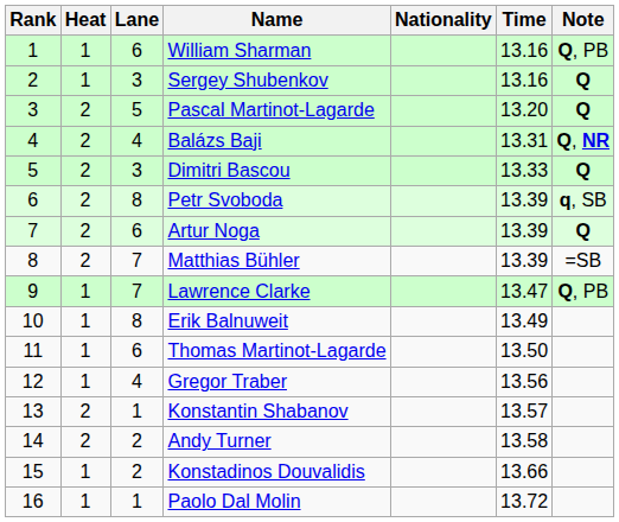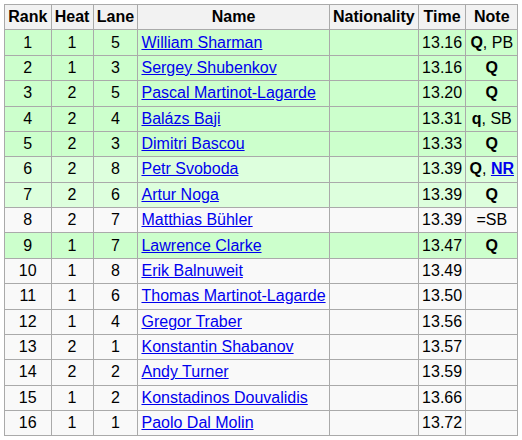 <table class="wikitable sortable" style="text-align:center">
 <tr>
 <th>Rank</th>
 <th>Heat</th>
 <th>Lane</th>
 <th>Name</th>
 <th>Nationality</th>
 <th>Time</th>
 <th>Note</th>
 </tr>
 <tr bgcolor=ccffcc>
 <td>1</td>
 <td>1</td>
-<td>6</td>
+<td>5</td>
 <td align=left><a href='#'>William Sharman</a></td>
 <td align=left></td>
 <td>13.16</td>
 <td><strong>Q</strong>, PB</td>
 </tr>
 <tr bgcolor=ccffcc>
 <td>2</td>
 <td>1</td>
 <td>3</td>
 <td align=left><a href='#'>Sergey Shubenkov</a></td>
 <td align=left></td>
 <td>13.16</td>
 <td><strong>Q</strong></td>
 </tr>
 <tr bgcolor=ccffcc>
 <td>3</td>
 <td>2</td>
 <td>5</td>
 <td align=left><a href='#'>Pascal Martinot-Lagarde</a></td>
 <td align=left></td>
 <td>13.20</td>
 <td><strong>Q</strong></td>
 </tr>
 <tr bgcolor=ccffcc>
 <td>4</td>
 <td>2</td>
 <td>4</td>
 <td align=left><a href='#'>Balázs Baji</a></td>
 <td align=left></td>
 <td>13.31</td>
-<td><strong>Q</strong>, <strong><a href='#'>NR</a></strong></td>
+<td><strong>q</strong>, SB</td>
 </tr>
 <tr bgcolor=ccffcc>
 <td>5</td>
 <td>2</td>
 <td>3</td>
 <td align=left><a href='#'>Dimitri Bascou</a></td>
 <td align=left></td>
 <td>13.33</td>
 <td><strong>Q</strong></td>
 </tr>
 <tr bgcolor=ddffdd>
 <td>6</td>
 <td>2</td>
 <td>8</td>
 <td align=left><a href='#'>Petr Svoboda</a></td>
 <td align=left></td>
 <td>13.39</td>
-<td><strong>q</strong>, SB</td>
+<td><strong>Q</strong>, <strong><a href='#'>NR</a></strong></td>
 </tr>
 <tr bgcolor=ddffdd>
 <td>7</td>
 <td>2</td>
 <td>6</td>
 <td align=left><a href='#'>Artur Noga</a></td>
 <td align=left></td>
 <td>13.39</td>
 <td><strong>Q</strong></td>
 </tr>
 <tr>
 <td>8</td>
 <td>2</td>
 <td>7</td>
 <td align=left><a href='#'>Matthias Bühler</a></td>
 <td align=left></td>
 <td>13.39</td>
 <td>=SB</td>
 </tr>
 <tr bgcolor=ccffcc>
 <td>9</td>
 <td>1</td>
 <td>7</td>
 <td align=left><a href='#'>Lawrence Clarke</a></td>
 <td align=left></td>
 <td>13.47</td>
-<td><strong>Q</strong>, PB</td>
+<td><strong>Q</strong></td>
 </tr>
 <tr>
 <td>10</td>
 <td>1</td>
 <td>8</td>
 <td align=left><a href='#'>Erik Balnuweit</a></td>
 <td align=left></td>
 <td>13.49</td>
 <td></td>
 </tr>
 <tr>
 <td>11</td>
 <td>1</td>
 <td>6</td>
 <td align=left><a href='#'>Thomas Martinot-Lagarde</a></td>
 <td align=left></td>
 <td>13.50</td>
 <td></td>
 </tr>
 <tr>
 <td>12</td>
 <td>1</td>
 <td>4</td>
 <td align=left><a href='#'>Gregor Traber</a></td>
 <td align=left></td>
 <td>13.56</td>
 <td></td>
 </tr>
 <tr>
 <td>13</td>
 <td>2</td>
 <td>1</td>
 <td align=left><a href='#'>Konstantin Shabanov</a></td>
 <td align=left></td>
 <td>13.57</td>
 <td></td>
 </tr>
 <tr>
 <td>14</td>
 <td>2</td>
 <td>2</td>
 <td align=left><a href='#'>Andy Turner</a></td>
 <td align=left></td>
-<td>13.58</td>
+<td>13.59</td>
 <td></td>
 </tr>
 <tr>
 <td>15</td>
 <td>1</td>
 <td>2</td>
 <td align=left><a href='#'>Konstadinos Douvalidis</a></td>
 <td align=left></td>
 <td>13.66</td>
 <td></td>
 </tr>
 <tr>
 <td>16</td>
 <td>1</td>
 <td>1</td>
 <td align=left><a href='#'>Paolo Dal Molin</a></td>
 <td align=left></td>
 <td>13.72</td>
 <td></td>
 </tr>
 <tr>
 </tr>
 </table>
